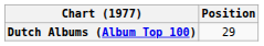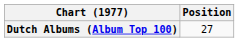 <table class="wikitable sortable plainrowheaders">
 <tr>
 <th>Chart (1977)</th>
 <th>Position</th>
 </tr>
 <tr>
 <th scope="row">Dutch Albums (<a href='#'>Album Top 100</a>)</th>
-<td align="center">29</td>
+<td align="center">27</td>
 </tr>
 </table>
